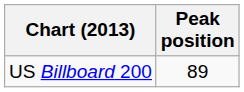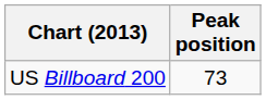 <table class="wikitable sortable">
 <tr>
 <th>Chart (2013)</th>
 <th>Peak<br>position</th>
 </tr>
 <tr>
 <td>US <a href='#'><em>Billboard</em> 200</a></td>
-<td align="center">89</td>
+<td align="center">73</td>
 </tr>
 </table>
